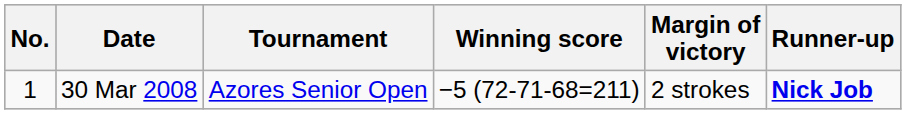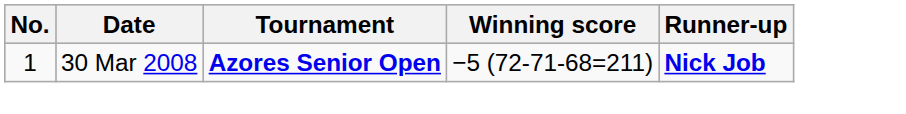 <table class="wikitable" style="font-size:95%;">
 <tr>
 <th>No.</th>
 <th>Date</th>
 <th>Tournament</th>
 <th>Winning score</th>
-<th>Margin of<br>victory</th>
 <th>Runner-up</th>
 </tr>
 <tr>
 <td align=center>1</td>
 <td align=right>30 Mar <a href='#'>2008</a></td>
-<td><a href='#'>Azores Senior Open</a></td>
+<td><strong><a href='#'>Azores Senior Open</a></strong></td>
 <td>−5 (72-71-68=211)</td>
-<td>2 strokes</td>
 <td><strong> <a href='#'>Nick Job</a></strong></td>
 </tr>
 </table>
